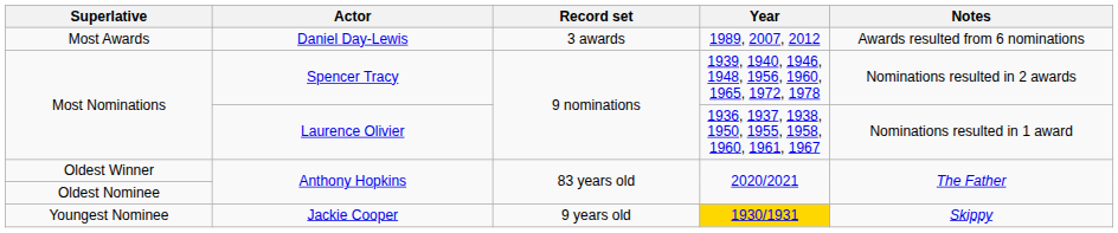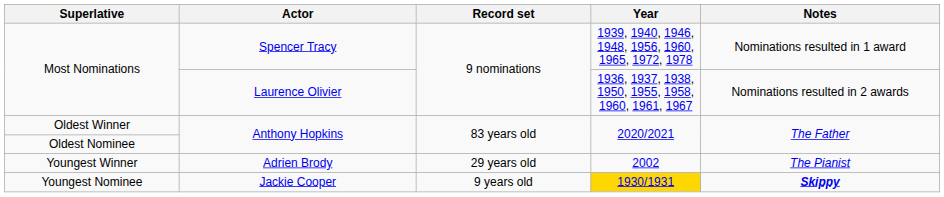 <table class="wikitable" style="text-align: center">
 <tr>
 <th width="250">Superlative</th>
 <th width="350">Actor</th>
 <th width="250">Record set</th>
 <th width="150">Year</th>
 <th width="350">Notes</th>
 </tr>
 <tr>
-<td>Most Awards</td>
-<td><a href='#'>Daniel Day-Lewis</a></td>
-<td>3 awards</td>
-<td><a href='#'>1989</a>, <a href='#'>2007</a>, <a href='#'>2012</a></td>
-<td>Awards resulted from 6 nominations</td>
-</tr>
-<tr>
 <td rowspan=2>Most Nominations</td>
 <td><a href='#'>Spencer Tracy</a></td>
 <td rowspan=2>9 nominations</td>
 <td><a href='#'>1939</a>, <a href='#'>1940</a>, <a href='#'>1946</a>, <a href='#'>1948</a>, <a href='#'>1956</a>, <a href='#'>1960</a>, <a href='#'>1965</a>, <a href='#'>1972</a>, <a href='#'>1978</a></td>
-<td>Nominations resulted in 2 awards</td>
+<td>Nominations resulted in 1 award</td>
 </tr>
 <tr>
 <td><a href='#'>Laurence Olivier</a></td>
 <td><a href='#'>1936</a>, <a href='#'>1937</a>, <a href='#'>1938</a>, <a href='#'>1950</a>, <a href='#'>1955</a>, <a href='#'>1958</a>, <a href='#'>1960</a>, <a href='#'>1961</a>, <a href='#'>1967</a></td>
-<td>Nominations resulted in 1 award</td>
+<td>Nominations resulted in 2 awards</td>
 </tr>
 <tr>
 <td>Oldest Winner</td>
 <td rowspan=2><a href='#'>Anthony Hopkins</a></td>
 <td rowspan=2>83 years old</td>
 <td rowspan=2><a href='#'>2020/2021</a></td>
 <td rowspan=2><em><a href='#'>The Father</a></em></td>
 </tr>
 <tr>
 <td>Oldest Nominee</td>
 </tr>
 <tr>
+<td>Youngest Winner</td>
+<td><a href='#'>Adrien Brody</a></td>
+<td>29 years old</td>
+<td><a href='#'>2002</a></td>
+<td><em><a href='#'>The Pianist</a></em></td>
+</tr>
+<tr>
 <td>Youngest Nominee</td>
 <td><a href='#'>Jackie Cooper</a></td>
 <td>9 years old</td>
 <td style="background: gold;"><a href='#'>1930/1931</a></td>
-<td><em><a href='#'>Skippy</a></em></td>
+<td><strong><em><a href='#'>Skippy</a></em></strong></td>
 </tr>
 </table>
